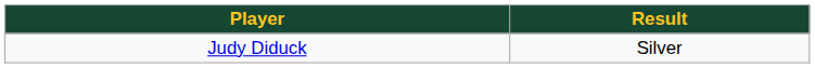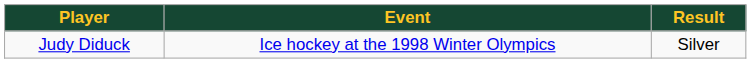 <table class="wikitable" width="80%">
 <tr align="center"  style="background:#154733;color:#FEC524;">
 <td><strong>Player</strong></td>
+<td><strong>Event</strong></td>
 <td><strong>Result</strong></td>
 </tr>
 <tr align="center" bgcolor="">
 <td><a href='#'>Judy Diduck</a>  </td>
+<td><a href='#'>Ice hockey at the 1998 Winter Olympics</a></td>
 <td>Silver</td>
 </tr>
 </table>
